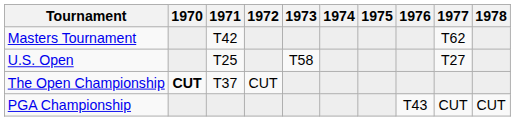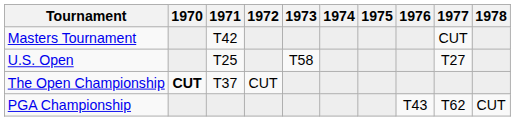 <table class="wikitable" style="font-size:95%;text-align:center;">
 <tr>
 <th>Tournament</th>
 <th>1970</th>
 <th>1971</th>
 <th>1972</th>
 <th>1973</th>
 <th>1974</th>
 <th>1975</th>
 <th>1976</th>
 <th>1977</th>
 <th>1978</th>
 </tr>
 <tr>
 <td align=left><a href='#'>Masters Tournament</a></td>
 <td style="background:#eeeeee;"></td>
 <td>T42</td>
 <td style="background:#eeeeee;"></td>
 <td style="background:#eeeeee;"></td>
 <td style="background:#eeeeee;"></td>
 <td style="background:#eeeeee;"></td>
 <td style="background:#eeeeee;"></td>
-<td>T62</td>
+<td>CUT</td>
 <td style="background:#eeeeee;"></td>
 </tr>
 <tr>
 <td align="left"><a href='#'>U.S. Open</a></td>
 <td style="background:#eeeeee;"></td>
 <td>T25</td>
 <td style="background:#eeeeee;"></td>
 <td>T58</td>
 <td style="background:#eeeeee;"></td>
 <td style="background:#eeeeee;"></td>
 <td style="background:#eeeeee;"></td>
 <td>T27</td>
 <td style="background:#eeeeee;"></td>
 </tr>
 <tr>
 <td align="left"><a href='#'>The Open Championship</a></td>
 <td><strong>CUT</strong></td>
 <td>T37</td>
 <td>CUT</td>
 <td style="background:#eeeeee;"></td>
 <td style="background:#eeeeee;"></td>
 <td style="background:#eeeeee;"></td>
 <td style="background:#eeeeee;"></td>
 <td style="background:#eeeeee;"></td>
 <td style="background:#eeeeee;"></td>
 </tr>
 <tr>
 <td align="left"><a href='#'>PGA Championship</a></td>
 <td style="background:#eeeeee;"></td>
 <td style="background:#eeeeee;"></td>
 <td style="background:#eeeeee;"></td>
 <td style="background:#eeeeee;"></td>
 <td style="background:#eeeeee;"></td>
 <td style="background:#eeeeee;"></td>
 <td>T43</td>
-<td>CUT</td>
+<td>T62</td>
 <td>CUT</td>
 </tr>
 </table>
